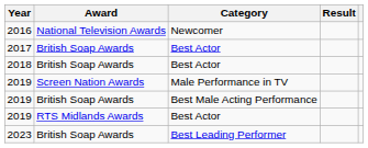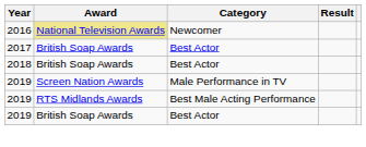 <table class="wikitable">
 <tr>
 <th>Year</th>
 <th>Award</th>
 <th>Category</th>
 <th>Result</th>
 <th></th>
 </tr>
 <tr>
 <td>2016</td>
-<td><a href='#'>National Television Awards</a></td>
+<td style="background: khaki;"><a href='#'>National Television Awards</a></td>
 <td>Newcomer</td>
 <td></td>
 <td align="center"></td>
 </tr>
 <tr>
 <td>2017</td>
 <td><a href='#'>British Soap Awards</a></td>
 <td><a href='#'>Best Actor</a></td>
 <td></td>
 <td align="center"></td>
 </tr>
 <tr>
 <td>2018</td>
 <td>British Soap Awards</td>
 <td>Best Actor</td>
 <td></td>
 <td align="center"></td>
 </tr>
 <tr>
 <td>2019</td>
 <td><a href='#'>Screen Nation Awards</a></td>
 <td>Male Performance in TV</td>
 <td></td>
 <td align="center"></td>
 </tr>
 <tr>
 <td>2019</td>
-<td>British Soap Awards</td>
+<td><a href='#'>RTS Midlands Awards</a></td>
 <td>Best Male Acting Performance</td>
 <td></td>
 <td align="center"></td>
 </tr>
 <tr>
 <td>2019</td>
-<td><a href='#'>RTS Midlands Awards</a></td>
+<td>British Soap Awards</td>
 <td>Best Actor</td>
 <td></td>
 <td align="center"></td>
 </tr>
-<tr>
-<td>2023</td>
-<td>British Soap Awards</td>
-<td><a href='#'>Best Leading Performer</a></td>
-<td></td>
-<td align="center"></td>
-</tr>
 </table>
